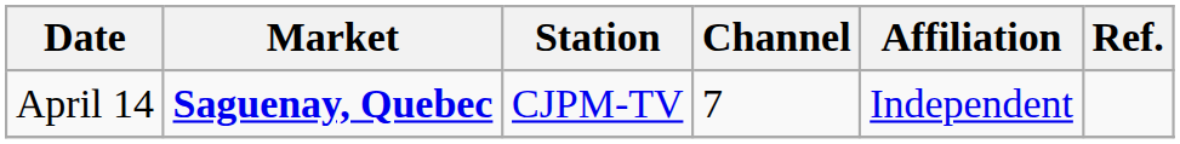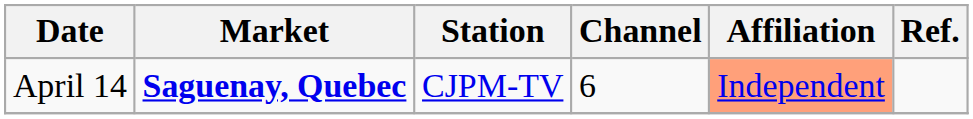 <table class="wikitable">
 <tr>
 <th>Date</th>
 <th>Market</th>
 <th>Station</th>
 <th>Channel</th>
 <th>Affiliation</th>
 <th>Ref.</th>
 </tr>
 <tr>
 <td>April 14</td>
 <td><strong><a href='#'>Saguenay, Quebec</a></strong></td>
 <td><a href='#'>CJPM-TV</a></td>
-<td>7</td>
-<td><a href='#'>Independent</a></td>
+<td>6</td>
+<td style="background: lightsalmon;"><a href='#'>Independent</a></td>
 <td></td>
 </tr>
 <tr>
 </tr>
 </table>
